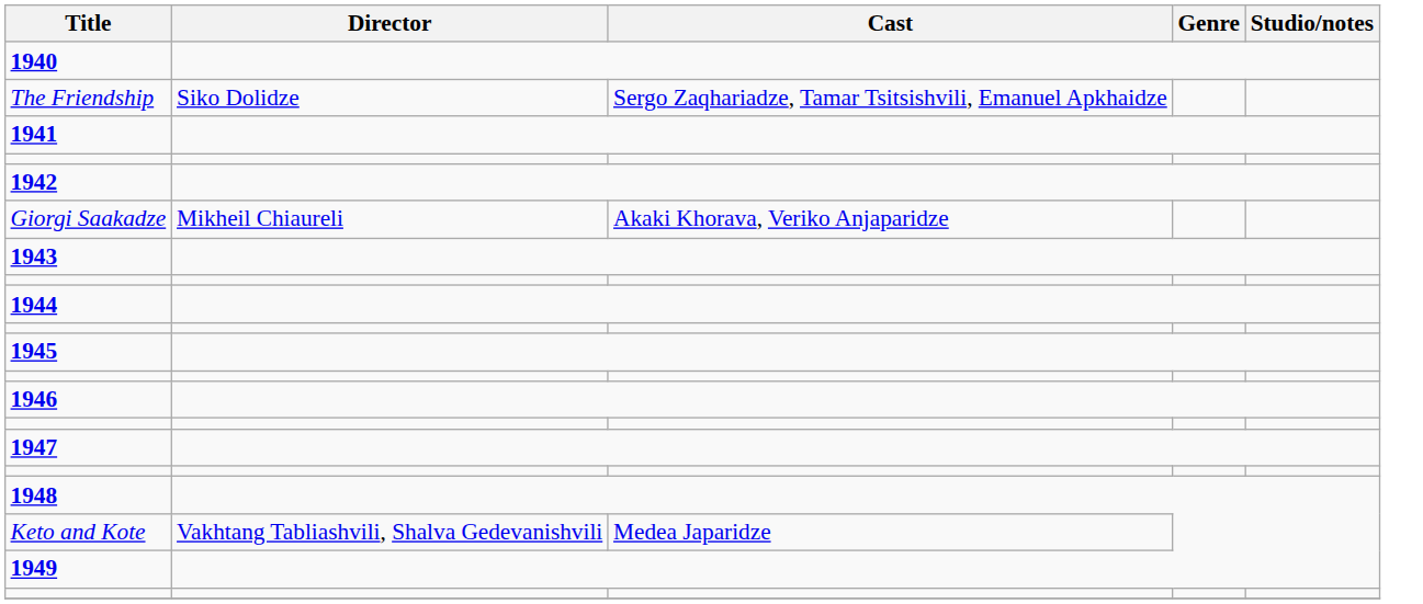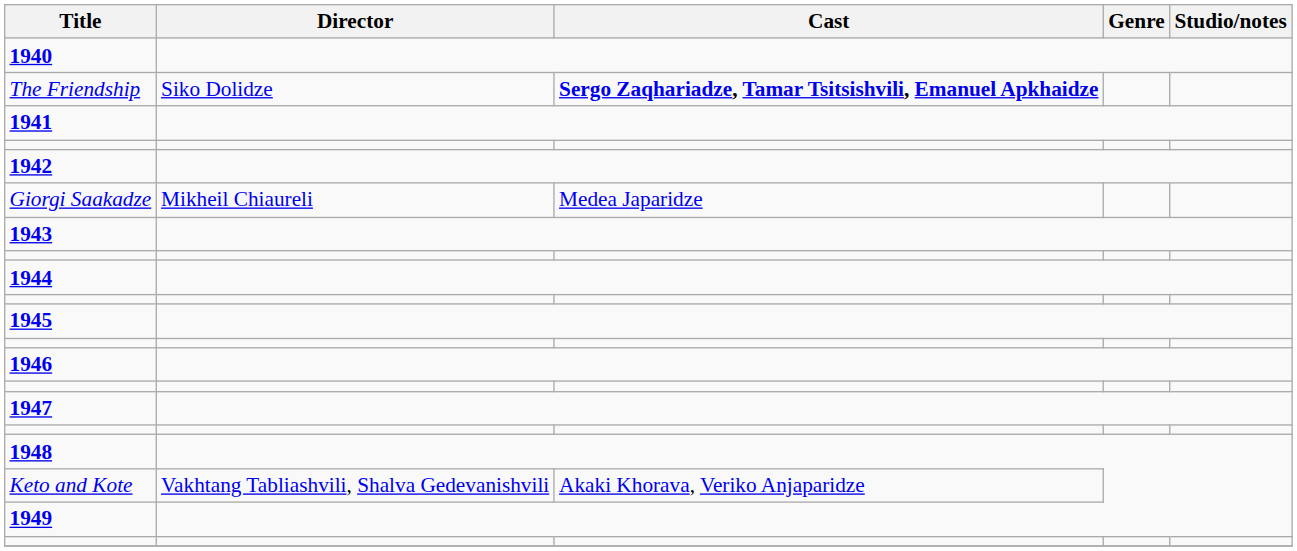 <table class="wikitable">
 <tr>
 <th>Title</th>
 <th>Director</th>
 <th>Cast</th>
 <th>Genre</th>
 <th>Studio/notes</th>
 </tr>
 <tr>
 <td><strong><a href='#'>1940</a></strong></td>
 </tr>
 <tr>
 <td><em><a href='#'>The Friendship</a></em></td>
 <td><a href='#'>Siko Dolidze</a></td>
-<td><a href='#'>Sergo Zaqhariadze</a>, <a href='#'>Tamar Tsitsishvili</a>, <a href='#'>Emanuel Apkhaidze</a></td>
+<td><strong><a href='#'>Sergo Zaqhariadze</a>, <a href='#'>Tamar Tsitsishvili</a>, <a href='#'>Emanuel Apkhaidze</a></strong></td>
 <td></td>
 <td></td>
 </tr>
 <tr>
 <td><strong><a href='#'>1941</a></strong></td>
 </tr>
 <tr>
 <td></td>
 <td></td>
 <td></td>
 <td></td>
 <td></td>
 </tr>
 <tr>
 <td><strong><a href='#'>1942</a></strong></td>
 </tr>
 <tr>
 <td><em><a href='#'>Giorgi Saakadze</a></em></td>
 <td><a href='#'>Mikheil Chiaureli</a></td>
-<td><a href='#'>Akaki Khorava</a>, <a href='#'>Veriko Anjaparidze</a></td>
+<td><a href='#'>Medea Japaridze</a></td>
 <td></td>
 <td></td>
 </tr>
 <tr>
 <td><strong><a href='#'>1943</a></strong></td>
 </tr>
 <tr>
 <td></td>
 <td></td>
 <td></td>
 <td></td>
 <td></td>
 </tr>
 <tr>
 <td><strong><a href='#'>1944</a></strong></td>
 </tr>
 <tr>
 <td></td>
 <td></td>
 <td></td>
 <td></td>
 <td></td>
 </tr>
 <tr>
 <td><strong><a href='#'>1945</a></strong></td>
 </tr>
 <tr>
 <td></td>
 <td></td>
 <td></td>
 <td></td>
 <td></td>
 </tr>
 <tr>
 <td><strong><a href='#'>1946</a></strong></td>
 </tr>
 <tr>
 <td></td>
 <td></td>
 <td></td>
 <td></td>
 <td></td>
 </tr>
 <tr>
 <td><strong><a href='#'>1947</a></strong></td>
 </tr>
 <tr>
 <td></td>
 <td></td>
 <td></td>
 <td></td>
 <td></td>
 </tr>
 <tr>
 <td><strong><a href='#'>1948</a></strong></td>
 </tr>
 <tr>
 <td><em><a href='#'>Keto and Kote</a></em></td>
 <td><a href='#'>Vakhtang Tabliashvili</a>, <a href='#'>Shalva Gedevanishvili</a></td>
-<td><a href='#'>Medea Japaridze</a></td>
+<td><a href='#'>Akaki Khorava</a>, <a href='#'>Veriko Anjaparidze</a></td>
 </tr>
 <tr>
 <td><strong><a href='#'>1949</a></strong></td>
 </tr>
 <tr>
 <td></td>
 <td></td>
 <td></td>
 <td></td>
 <td></td>
 </tr>
 <tr>
 </tr>
 </table>
